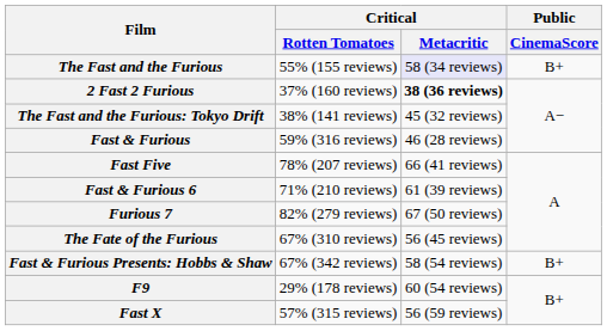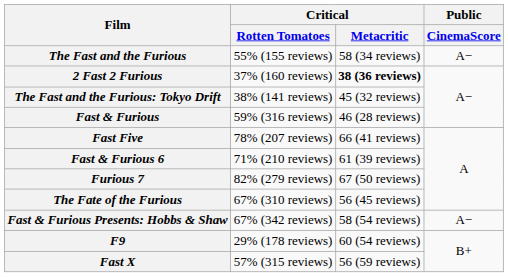 <table class="wikitable sortable plainrowheaders" style="text-align:center;">
 <tr>
 <th scope="col" rowspan="2">Film</th>
 <th scope="colgroup" colspan="2">Critical</th>
 <th scope="col">Public</th>
 </tr>
 <tr>
 <th scope="col"><a href='#'>Rotten Tomatoes</a></th>
 <th scope="col"><a href='#'>Metacritic</a></th>
 <th scope="col"><a href='#'>CinemaScore</a></th>
 </tr>
 <tr>
 <th scope="row"><em>The Fast and the Furious</em></th>
 <td>55% (155 reviews)</td>
-<td style="background: lavender;">58 (34 reviews)</td>
-<td>B+</td>
+<td>58 (34 reviews)</td>
+<td>A−</td>
 </tr>
 <tr>
 <th scope="row"><em>2 Fast 2 Furious</em></th>
 <td>37% (160 reviews)</td>
 <td><strong>38 (36 reviews)</strong></td>
 <td rowspan="3">A−</td>
 </tr>
 <tr>
 <th scope="row"><em>The Fast and the Furious: Tokyo Drift</em></th>
 <td>38% (141 reviews)</td>
 <td>45 (32 reviews)</td>
 </tr>
 <tr>
 <th scope="row"><em>Fast & Furious</em></th>
 <td>59% (316 reviews)</td>
 <td>46 (28 reviews)</td>
 </tr>
 <tr>
 <th scope="row"><em>Fast Five</em></th>
 <td>78% (207 reviews)</td>
 <td>66 (41 reviews)</td>
 <td rowspan="4">A</td>
 </tr>
 <tr>
 <th scope="row"><em>Fast & Furious 6</em></th>
 <td>71% (210 reviews)</td>
 <td>61 (39 reviews)</td>
 </tr>
 <tr>
 <th scope="row"><em>Furious 7</em></th>
 <td>82% (279 reviews)</td>
 <td>67 (50 reviews)</td>
 </tr>
 <tr>
 <th scope="row"><em>The Fate of the Furious</em></th>
 <td>67% (310 reviews)</td>
 <td>56 (45 reviews)</td>
 </tr>
 <tr>
 <th scope="row"><em>Fast & Furious Presents: Hobbs & Shaw</em></th>
 <td>67% (342 reviews)</td>
 <td>58 (54 reviews)</td>
-<td>B+</td>
+<td>A−</td>
 </tr>
 <tr>
 <th scope="row"><em>F9</em></th>
 <td>29% (178 reviews)</td>
 <td>60 (54 reviews)</td>
 <td rowspan="2">B+</td>
 </tr>
 <tr>
 <th scope="row"><em>Fast X</em></th>
 <td>57% (315 reviews)</td>
 <td>56 (59 reviews)</td>
 </tr>
 </table>
